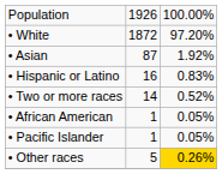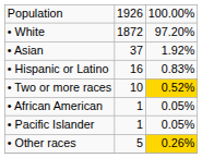 <table class="wikitable">
 <tr>
 <td>Population</td>
 <td style="text-align:right">1926</td>
 <td>100.00%</td>
 </tr>
 <tr -->
 <td>• White</td>
 <td style="text-align:right">1872</td>
 <td style="text-align:right">97.20%</td>
 </tr>
 <tr -->
 <td>• Asian</td>
-<td style="text-align:right">87</td>
+<td style="text-align:right">37</td>
 <td style="text-align:right">1.92%</td>
 </tr>
 <tr -->
 <td>• Hispanic or Latino</td>
 <td style="text-align:right">16</td>
 <td style="text-align:right">0.83%</td>
 </tr>
 <tr -->
 <td>• Two or more races</td>
-<td style="text-align:right">14</td>
-<td style="text-align:right">0.52%</td>
+<td style="text-align:right">10</td>
+<td style="background: gold; text-align:right">0.52%</td>
 </tr>
 <tr -->
 <td>• African American</td>
 <td style="text-align:right">1</td>
 <td style="text-align:right">0.05%</td>
 </tr>
 <tr -->
 <td>• Pacific Islander</td>
 <td style="text-align:right">1</td>
 <td style="text-align:right">0.05%</td>
 </tr>
 <tr -->
 <td>• Other races</td>
 <td style="text-align:right">5</td>
 <td style="background: gold; text-align:right">0.26%</td>
 </tr>
 <tr -->
 </tr>
 </table>
